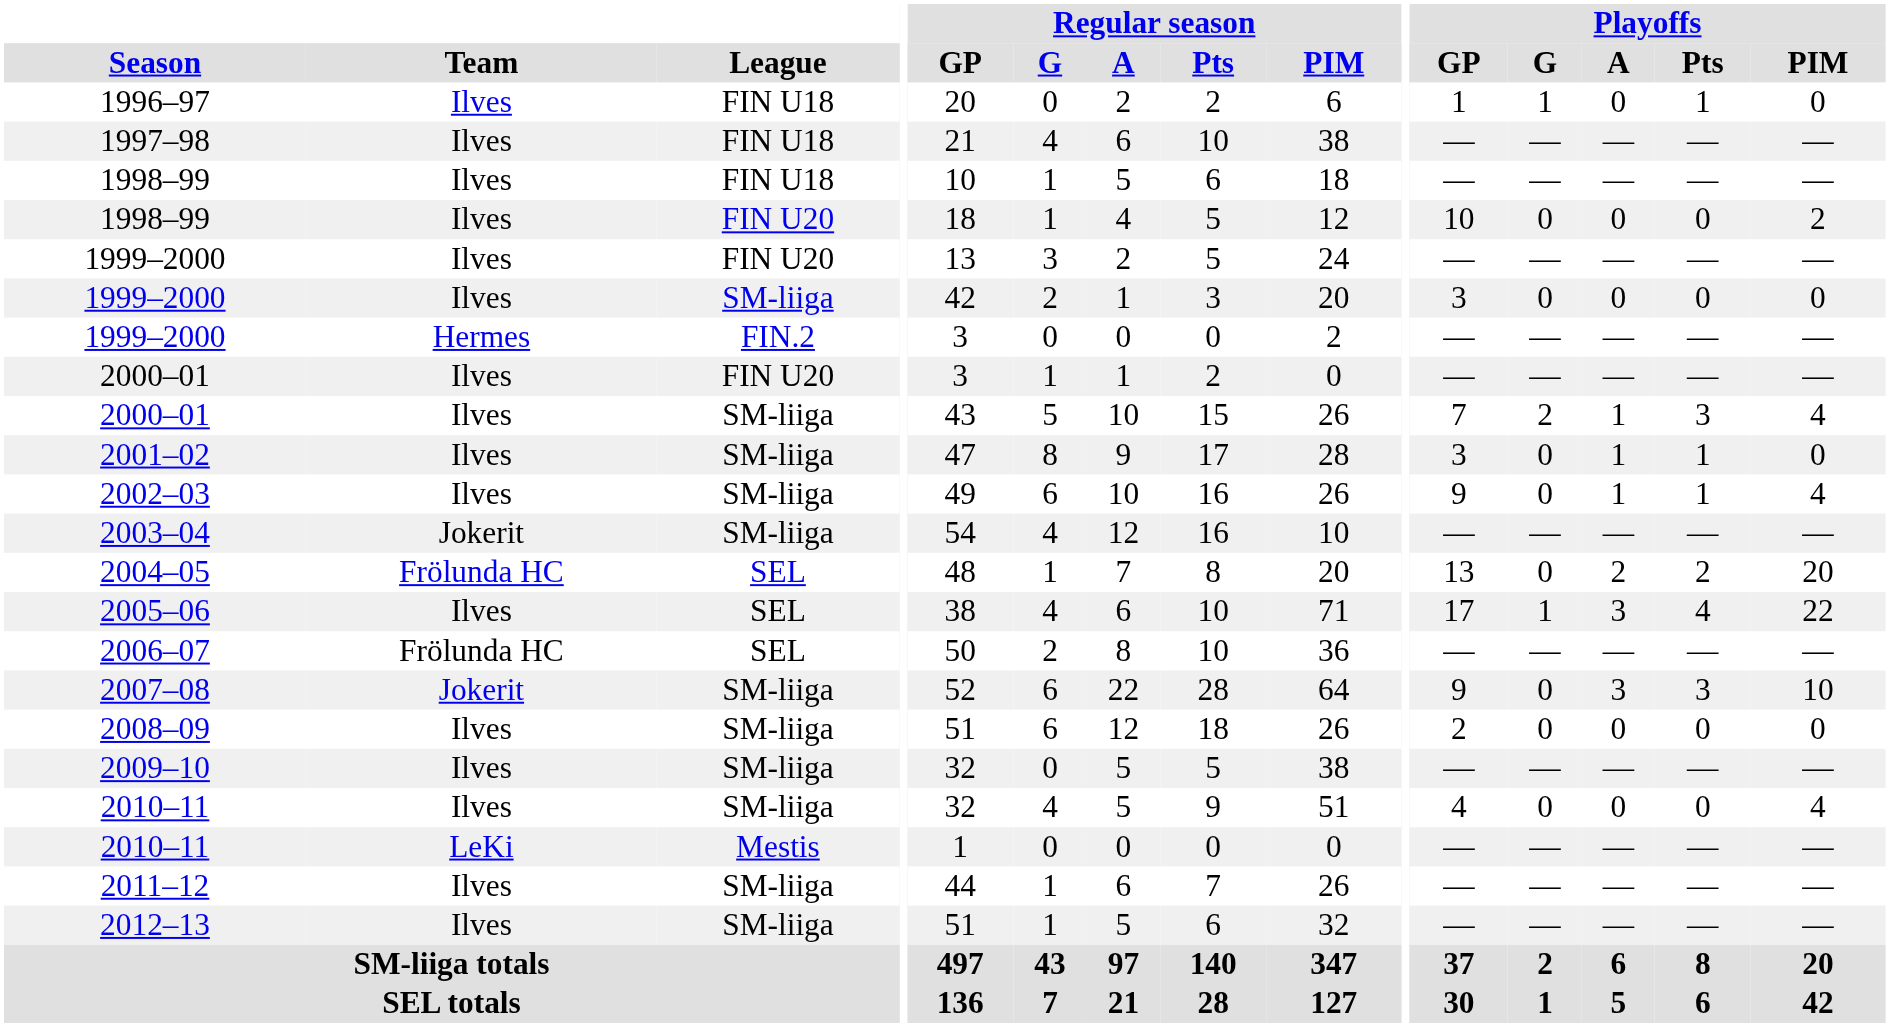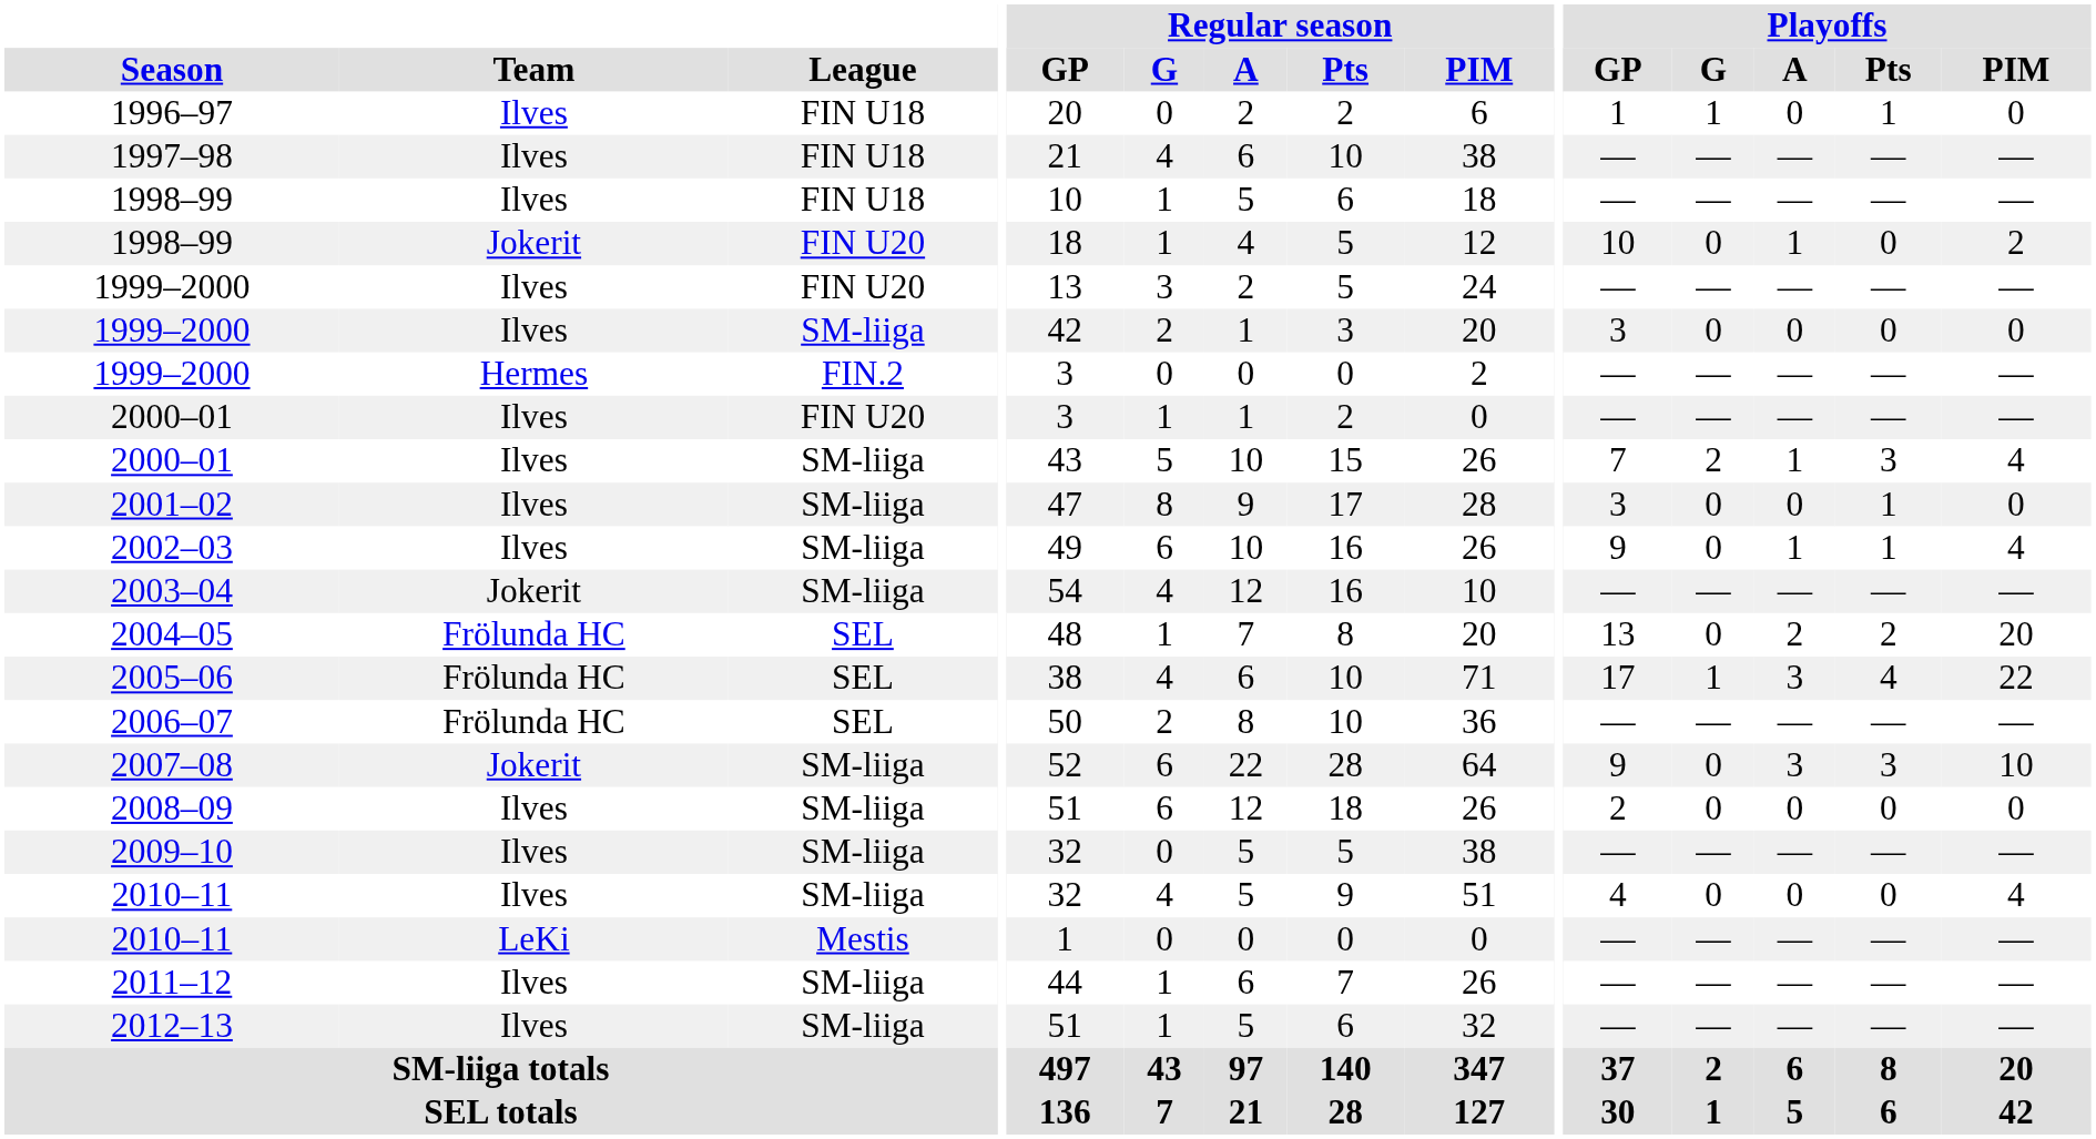 <table border="0" cellpadding="1" cellspacing="0" style="text-align:center; width:60em">
 <tr bgcolor="#e0e0e0">
 <th colspan="3" bgcolor="#ffffff"></th>
 <th rowspan="99" bgcolor="#ffffff"></th>
 <th colspan="5"><a href='#'>Regular season</a></th>
 <th rowspan="99" bgcolor="#ffffff"></th>
 <th colspan="5"><a href='#'>Playoffs</a></th>
 </tr>
 <tr bgcolor="#e0e0e0">
 <th><a href='#'>Season</a></th>
 <th>Team</th>
 <th>League</th>
 <th>GP</th>
 <th><a href='#'>G</a></th>
 <th><a href='#'>A</a></th>
 <th><a href='#'>Pts</a></th>
 <th><a href='#'>PIM</a></th>
 <th>GP</th>
 <th>G</th>
 <th>A</th>
 <th>Pts</th>
 <th>PIM</th>
 </tr>
 <tr>
 <td>1996–97</td>
 <td><a href='#'>Ilves</a></td>
 <td>FIN U18</td>
 <td>20</td>
 <td>0</td>
 <td>2</td>
 <td>2</td>
 <td>6</td>
 <td>1</td>
 <td>1</td>
 <td>0</td>
 <td>1</td>
 <td>0</td>
 </tr>
 <tr bgcolor="#f0f0f0">
 <td>1997–98</td>
 <td>Ilves</td>
 <td>FIN U18</td>
 <td>21</td>
 <td>4</td>
 <td>6</td>
 <td>10</td>
 <td>38</td>
 <td>—</td>
 <td>—</td>
 <td>—</td>
 <td>—</td>
 <td>—</td>
 </tr>
 <tr>
 <td>1998–99</td>
 <td>Ilves</td>
 <td>FIN U18</td>
 <td>10</td>
 <td>1</td>
 <td>5</td>
 <td>6</td>
 <td>18</td>
 <td>—</td>
 <td>—</td>
 <td>—</td>
 <td>—</td>
 <td>—</td>
 </tr>
 <tr bgcolor="#f0f0f0">
 <td>1998–99</td>
-<td>Ilves</td>
+<td><a href='#'>Jokerit</a></td>
 <td><a href='#'>FIN U20</a></td>
 <td>18</td>
 <td>1</td>
 <td>4</td>
 <td>5</td>
 <td>12</td>
 <td>10</td>
 <td>0</td>
-<td>0</td>
+<td>1</td>
 <td>0</td>
 <td>2</td>
 </tr>
 <tr>
 <td>1999–2000</td>
 <td>Ilves</td>
 <td>FIN U20</td>
 <td>13</td>
 <td>3</td>
 <td>2</td>
 <td>5</td>
 <td>24</td>
 <td>—</td>
 <td>—</td>
 <td>—</td>
 <td>—</td>
 <td>—</td>
 </tr>
 <tr bgcolor="#f0f0f0">
 <td><a href='#'>1999–2000</a></td>
 <td>Ilves</td>
 <td><a href='#'>SM-liiga</a></td>
 <td>42</td>
 <td>2</td>
 <td>1</td>
 <td>3</td>
 <td>20</td>
 <td>3</td>
 <td>0</td>
 <td>0</td>
 <td>0</td>
 <td>0</td>
 </tr>
 <tr>
 <td><a href='#'>1999–2000</a></td>
 <td><a href='#'>Hermes</a></td>
 <td><a href='#'>FIN.2</a></td>
 <td>3</td>
 <td>0</td>
 <td>0</td>
 <td>0</td>
 <td>2</td>
 <td>—</td>
 <td>—</td>
 <td>—</td>
 <td>—</td>
 <td>—</td>
 </tr>
 <tr bgcolor="#f0f0f0">
 <td>2000–01</td>
 <td>Ilves</td>
 <td>FIN U20</td>
 <td>3</td>
 <td>1</td>
 <td>1</td>
 <td>2</td>
 <td>0</td>
 <td>—</td>
 <td>—</td>
 <td>—</td>
 <td>—</td>
 <td>—</td>
 </tr>
 <tr>
 <td><a href='#'>2000–01</a></td>
 <td>Ilves</td>
 <td>SM-liiga</td>
 <td>43</td>
 <td>5</td>
 <td>10</td>
 <td>15</td>
 <td>26</td>
 <td>7</td>
 <td>2</td>
 <td>1</td>
 <td>3</td>
 <td>4</td>
 </tr>
 <tr bgcolor="#f0f0f0">
 <td><a href='#'>2001–02</a></td>
 <td>Ilves</td>
 <td>SM-liiga</td>
 <td>47</td>
 <td>8</td>
 <td>9</td>
 <td>17</td>
 <td>28</td>
 <td>3</td>
 <td>0</td>
-<td>1</td>
+<td>0</td>
 <td>1</td>
 <td>0</td>
 </tr>
 <tr>
 <td><a href='#'>2002–03</a></td>
 <td>Ilves</td>
 <td>SM-liiga</td>
 <td>49</td>
 <td>6</td>
 <td>10</td>
 <td>16</td>
 <td>26</td>
 <td>9</td>
 <td>0</td>
 <td>1</td>
 <td>1</td>
 <td>4</td>
 </tr>
 <tr bgcolor="#f0f0f0">
 <td><a href='#'>2003–04</a></td>
 <td>Jokerit</td>
 <td>SM-liiga</td>
 <td>54</td>
 <td>4</td>
 <td>12</td>
 <td>16</td>
 <td>10</td>
 <td>—</td>
 <td>—</td>
 <td>—</td>
 <td>—</td>
 <td>—</td>
 </tr>
 <tr>
 <td><a href='#'>2004–05</a></td>
 <td><a href='#'>Frölunda HC</a></td>
 <td><a href='#'>SEL</a></td>
 <td>48</td>
 <td>1</td>
 <td>7</td>
 <td>8</td>
 <td>20</td>
 <td>13</td>
 <td>0</td>
 <td>2</td>
 <td>2</td>
 <td>20</td>
 </tr>
 <tr bgcolor="#f0f0f0">
 <td><a href='#'>2005–06</a></td>
-<td>Ilves</td>
+<td>Frölunda HC</td>
 <td>SEL</td>
 <td>38</td>
 <td>4</td>
 <td>6</td>
 <td>10</td>
 <td>71</td>
 <td>17</td>
 <td>1</td>
 <td>3</td>
 <td>4</td>
 <td>22</td>
 </tr>
 <tr>
 <td><a href='#'>2006–07</a></td>
 <td>Frölunda HC</td>
 <td>SEL</td>
 <td>50</td>
 <td>2</td>
 <td>8</td>
 <td>10</td>
 <td>36</td>
 <td>—</td>
 <td>—</td>
 <td>—</td>
 <td>—</td>
 <td>—</td>
 </tr>
 <tr bgcolor="#f0f0f0">
 <td><a href='#'>2007–08</a></td>
 <td><a href='#'>Jokerit</a></td>
 <td>SM-liiga</td>
 <td>52</td>
 <td>6</td>
 <td>22</td>
 <td>28</td>
 <td>64</td>
 <td>9</td>
 <td>0</td>
 <td>3</td>
 <td>3</td>
 <td>10</td>
 </tr>
 <tr>
 <td><a href='#'>2008–09</a></td>
 <td>Ilves</td>
 <td>SM-liiga</td>
 <td>51</td>
 <td>6</td>
 <td>12</td>
 <td>18</td>
 <td>26</td>
 <td>2</td>
 <td>0</td>
 <td>0</td>
 <td>0</td>
 <td>0</td>
 </tr>
 <tr bgcolor="#f0f0f0">
 <td><a href='#'>2009–10</a></td>
 <td>Ilves</td>
 <td>SM-liiga</td>
 <td>32</td>
 <td>0</td>
 <td>5</td>
 <td>5</td>
 <td>38</td>
 <td>—</td>
 <td>—</td>
 <td>—</td>
 <td>—</td>
 <td>—</td>
 </tr>
 <tr>
 <td><a href='#'>2010–11</a></td>
 <td>Ilves</td>
 <td>SM-liiga</td>
 <td>32</td>
 <td>4</td>
 <td>5</td>
 <td>9</td>
 <td>51</td>
 <td>4</td>
 <td>0</td>
 <td>0</td>
 <td>0</td>
 <td>4</td>
 </tr>
 <tr bgcolor="#f0f0f0">
 <td><a href='#'>2010–11</a></td>
 <td><a href='#'>LeKi</a></td>
 <td><a href='#'>Mestis</a></td>
 <td>1</td>
 <td>0</td>
 <td>0</td>
 <td>0</td>
 <td>0</td>
 <td>—</td>
 <td>—</td>
 <td>—</td>
 <td>—</td>
 <td>—</td>
 </tr>
 <tr>
 <td><a href='#'>2011–12</a></td>
 <td>Ilves</td>
 <td>SM-liiga</td>
 <td>44</td>
 <td>1</td>
 <td>6</td>
 <td>7</td>
 <td>26</td>
 <td>—</td>
 <td>—</td>
 <td>—</td>
 <td>—</td>
 <td>—</td>
 </tr>
 <tr bgcolor="#f0f0f0">
 <td><a href='#'>2012–13</a></td>
 <td>Ilves</td>
 <td>SM-liiga</td>
 <td>51</td>
 <td>1</td>
 <td>5</td>
 <td>6</td>
 <td>32</td>
 <td>—</td>
 <td>—</td>
 <td>—</td>
 <td>—</td>
 <td>—</td>
 </tr>
 <tr bgcolor="#e0e0e0">
 <th colspan="3">SM-liiga totals</th>
 <th>497</th>
 <th>43</th>
 <th>97</th>
 <th>140</th>
 <th>347</th>
 <th>37</th>
 <th>2</th>
 <th>6</th>
 <th>8</th>
 <th>20</th>
 </tr>
 <tr bgcolor="#e0e0e0">
 <th colspan="3">SEL totals</th>
 <th>136</th>
 <th>7</th>
 <th>21</th>
 <th>28</th>
 <th>127</th>
 <th>30</th>
 <th>1</th>
 <th>5</th>
 <th>6</th>
 <th>42</th>
 </tr>
 </table>
